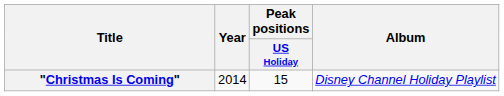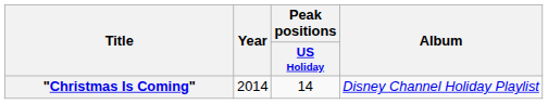 <table class="wikitable plainrowheaders" style="text-align:center;" border="1">
 <tr>
 <th scope="col" rowspan="2" style="width:16em;">Title</th>
 <th scope="col" rowspan="2">Year</th>
 <th scope="col" colspan="1">Peak positions</th>
 <th scope="col" rowspan="2">Album</th>
 </tr>
 <tr>
 <th scope="col" style="width:3em;font-size:90%;"><a href='#'>US<br><small>Holiday</small></a><br></th>
 </tr>
 <tr>
 <th scope="row">"<a href='#'>Christmas Is Coming</a>"</th>
 <td>2014</td>
-<td>15</td>
+<td>14</td>
 <td><em><a href='#'>Disney Channel Holiday Playlist</a></em></td>
 </tr>
 </table>
